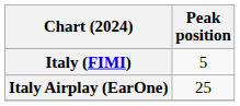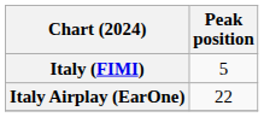 <table class="wikitable sortable plainrowheaders" style="text-align:center;">
 <tr>
 <th scope="col">Chart (2024)</th>
 <th scope="col">Peak<br>position</th>
 </tr>
 <tr>
 <th scope="row">Italy (<a href='#'>FIMI</a>)</th>
 <td>5</td>
 </tr>
 <tr>
 <th scope="row">Italy Airplay (EarOne)</th>
-<td>25</td>
+<td>22</td>
 </tr>
 <tr>
 </tr>
 </table>
